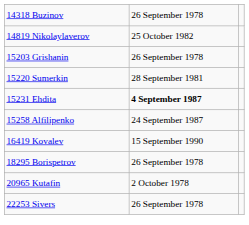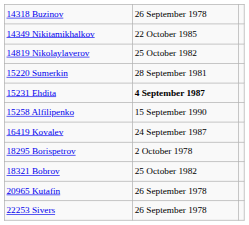 <table class="wikitable" style="font-size: 89%; float: left; width: 26em; margin-right: 1em; line-height: 1.65em; !important; height: 324px;">
 <tr>
 <td><a href='#'>14318 Buzinov</a></td>
 <td>26 September 1978</td>
 <td></td>
 </tr>
 <tr>
-<td><a href='#'>14819 Nikolaylaverov</a></td>
-<td>25 October 1982</td>
+<td><a href='#'>14349 Nikitamikhalkov</a></td>
+<td>22 October 1985</td>
 <td></td>
 </tr>
 <tr>
-<td><a href='#'>15203 Grishanin</a></td>
-<td>26 September 1978</td>
+<td><a href='#'>14819 Nikolaylaverov</a></td>
+<td>25 October 1982</td>
 <td></td>
 </tr>
 <tr>
 <td><a href='#'>15220 Sumerkin</a></td>
 <td>28 September 1981</td>
 <td></td>
 </tr>
 <tr>
 <td><a href='#'>15231 Ehdita</a></td>
 <td><strong>4 September 1987</strong></td>
 <td></td>
 </tr>
 <tr>
 <td><a href='#'>15258 Alfilipenko</a></td>
+<td>15 September 1990</td>
+<td></td>
+</tr>
+<tr>
+<td><a href='#'>16419 Kovalev</a></td>
 <td>24 September 1987</td>
 <td></td>
 </tr>
 <tr>
-<td><a href='#'>16419 Kovalev</a></td>
-<td>15 September 1990</td>
+<td><a href='#'>18295 Borispetrov</a></td>
+<td>2 October 1978</td>
 <td></td>
 </tr>
 <tr>
-<td><a href='#'>18295 Borispetrov</a></td>
-<td>26 September 1978</td>
+<td><a href='#'>18321 Bobrov</a></td>
+<td>25 October 1982</td>
 <td></td>
 </tr>
 <tr>
 <td><a href='#'>20965 Kutafin</a></td>
-<td>2 October 1978</td>
+<td>26 September 1978</td>
 <td></td>
 </tr>
 <tr>
 <td><a href='#'>22253 Sivers</a></td>
 <td>26 September 1978</td>
 <td></td>
 </tr>
 </table>
